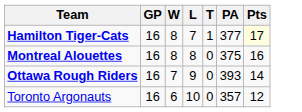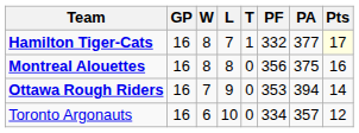 <table class="wikitable" style="float:left; margin-right:1em">
 <tr>
 <th>Team</th>
 <th>GP</th>
 <th>W</th>
 <th>L</th>
 <th>T</th>
+<th>PF</th>
 <th>PA</th>
 <th>Pts</th>
 </tr>
 <tr align="center">
 <td align="left"><strong><a href='#'>Hamilton Tiger-Cats</a></strong></td>
 <td>16</td>
 <td>8</td>
 <td>7</td>
 <td>1</td>
+<td>332</td>
 <td>377</td>
 <td style="background: lightyellow;">17</td>
 </tr>
 <tr align="center">
 <td align="left"><strong><a href='#'>Montreal Alouettes</a></strong></td>
 <td>16</td>
 <td>8</td>
 <td>8</td>
 <td>0</td>
+<td>356</td>
 <td>375</td>
 <td>16</td>
 </tr>
 <tr align="center">
 <td align="left"><strong><a href='#'>Ottawa Rough Riders</a></strong></td>
 <td>16</td>
 <td>7</td>
 <td>9</td>
 <td>0</td>
-<td>393</td>
+<td>353</td>
+<td>394</td>
 <td>14</td>
 </tr>
 <tr align="center">
 <td align="left"><a href='#'>Toronto Argonauts</a></td>
 <td>16</td>
 <td>6</td>
 <td>10</td>
 <td>0</td>
+<td>334</td>
 <td>357</td>
 <td>12</td>
 </tr>
 </table>
